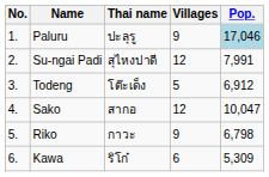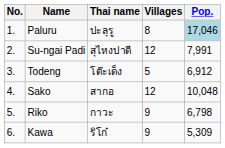 <table class="wikitable">
 <tr>
 <th>No.</th>
 <th>Name</th>
 <th>Thai name</th>
 <th>Villages</th>
 <th><a href='#'>Pop.</a></th>
 </tr>
 <tr>
 <td>1.</td>
 <td>Paluru</td>
 <td>ปะลุรู</td>
-<td>9</td>
+<td>8</td>
 <td style="background: lightblue;">17,046</td>
 </tr>
 <tr>
 <td>2.</td>
 <td>Su-ngai Padi</td>
 <td>สุไหงปาดี</td>
 <td>12</td>
 <td>7,991</td>
 </tr>
 <tr>
 <td>3.</td>
 <td>Todeng</td>
 <td>โต๊ะเด็ง</td>
 <td>5</td>
 <td>6,912</td>
 </tr>
 <tr>
 <td>4.</td>
 <td>Sako</td>
 <td>สากอ</td>
 <td>12</td>
-<td>10,047</td>
+<td>10,048</td>
 </tr>
 <tr>
 <td>5.</td>
 <td>Riko</td>
 <td>กาวะ</td>
 <td>9</td>
 <td>6,798</td>
 </tr>
 <tr>
 <td>6.</td>
 <td>Kawa</td>
 <td>ริโก๋</td>
-<td>6</td>
+<td>9</td>
 <td>5,309</td>
 </tr>
 </table>
